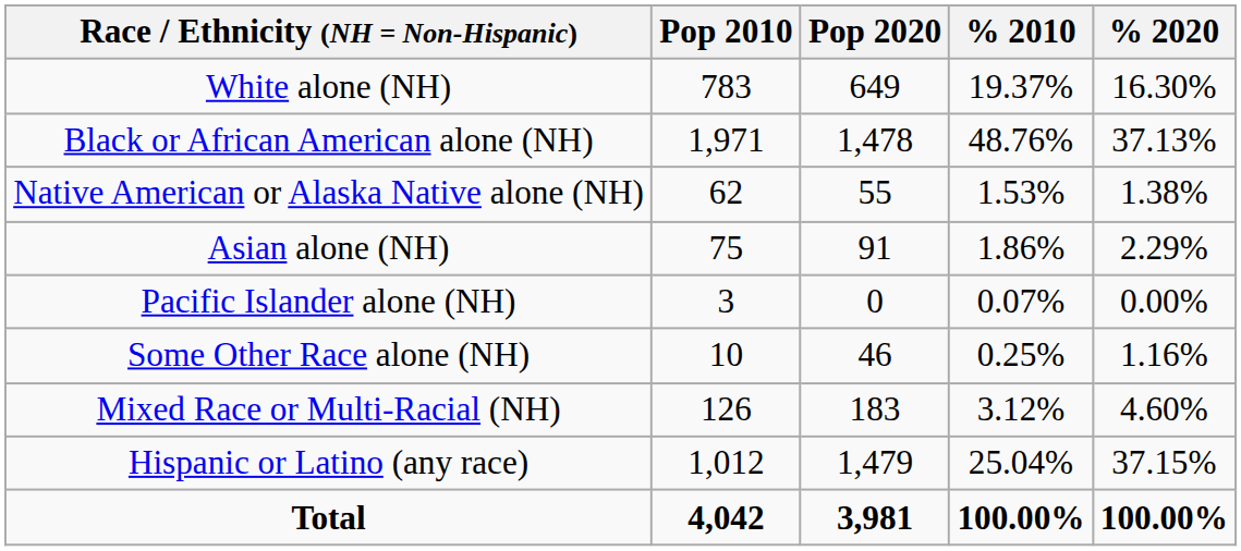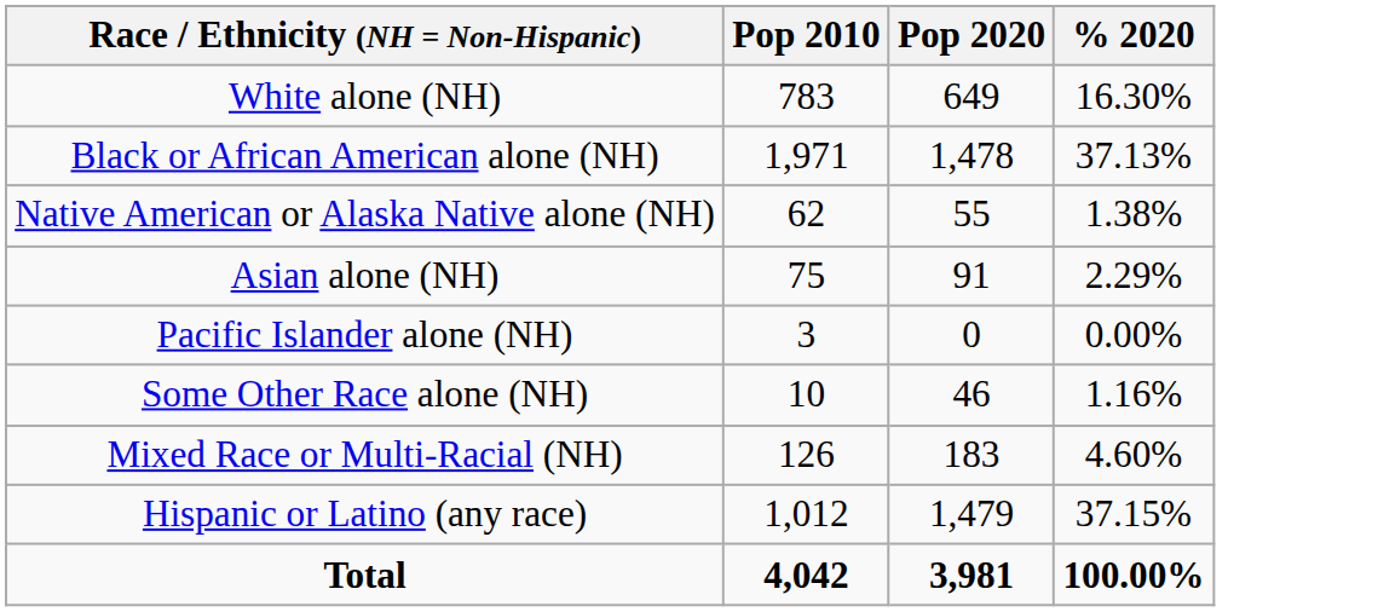 <table class="wikitable" style="text-align:center;">
 <tr>
 <th>Race / Ethnicity <small>(<em>NH = Non-Hispanic</em>)</small></th>
 <th>Pop 2010</th>
 <th>Pop 2020</th>
-<th>% 2010</th>
 <th>% 2020</th>
 </tr>
 <tr>
 <td><a href='#'>White</a> alone (NH)</td>
 <td>783</td>
 <td>649</td>
-<td>19.37%</td>
 <td>16.30%</td>
 </tr>
 <tr>
 <td><a href='#'>Black or African American</a> alone (NH)</td>
 <td>1,971</td>
 <td>1,478</td>
-<td>48.76%</td>
 <td>37.13%</td>
 </tr>
 <tr>
 <td><a href='#'>Native American</a> or <a href='#'>Alaska Native</a> alone (NH)</td>
 <td>62</td>
 <td>55</td>
-<td>1.53%</td>
 <td>1.38%</td>
 </tr>
 <tr>
 <td><a href='#'>Asian</a> alone (NH)</td>
 <td>75</td>
 <td>91</td>
-<td>1.86%</td>
 <td>2.29%</td>
 </tr>
 <tr>
 <td><a href='#'>Pacific Islander</a> alone (NH)</td>
 <td>3</td>
 <td>0</td>
-<td>0.07%</td>
 <td>0.00%</td>
 </tr>
 <tr>
 <td><a href='#'>Some Other Race</a> alone (NH)</td>
 <td>10</td>
 <td>46</td>
-<td>0.25%</td>
 <td>1.16%</td>
 </tr>
 <tr>
 <td><a href='#'>Mixed Race or Multi-Racial</a> (NH)</td>
 <td>126</td>
 <td>183</td>
-<td>3.12%</td>
 <td>4.60%</td>
 </tr>
 <tr>
 <td><a href='#'>Hispanic or Latino</a> (any race)</td>
 <td>1,012</td>
 <td>1,479</td>
-<td>25.04%</td>
 <td>37.15%</td>
 </tr>
 <tr>
 <td><strong>Total</strong></td>
 <td><strong>4,042</strong></td>
 <td><strong>3,981</strong></td>
 <td><strong>100.00%</strong></td>
-<td><strong>100.00%</strong></td>
 </tr>
 </table>
